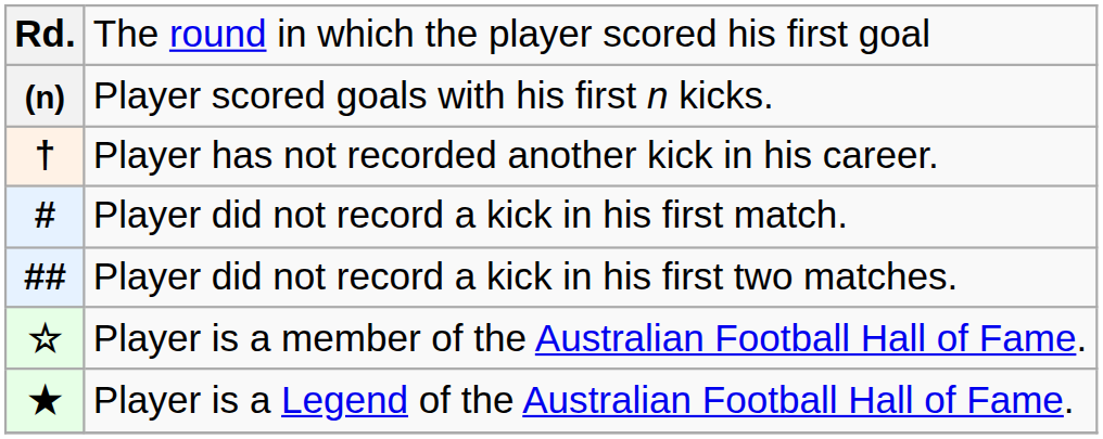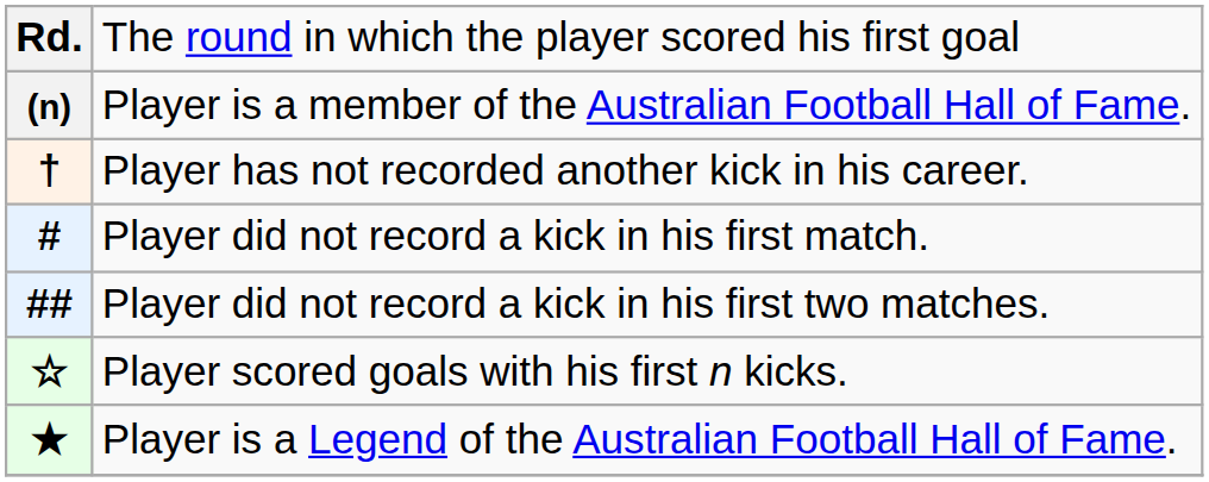 <table class="wikitable plainrowheaders">
 <tr>
 <th scope="row" style="text-align:center"><strong>Rd.</strong></th>
 <td>The <a href='#'>round</a> in which the player scored his first goal</td>
 </tr>
 <tr>
 <th scope="row" style="text-align:center;"><small>(n)</small></th>
-<td>Player scored goals with his first <em>n</em> kicks.<br></td>
+<td>Player is a member of the <a href='#'>Australian Football Hall of Fame</a>.</td>
 </tr>
 <tr>
 <th scope="row" style="text-align:center; background-color:#FFF2E6;">†</th>
 <td>Player has not recorded another kick in his career.</td>
 </tr>
 <tr>
 <th scope="row" style="text-align:center; background-color:#E6F2FF;">#</th>
 <td>Player did not record a kick in his first match.</td>
 </tr>
 <tr>
 <th scope="row" style="text-align:center; background-color:#E6F2FF;">##</th>
 <td>Player did not record a kick in his first two matches.</td>
 </tr>
 <tr>
 <th scope="row" style="text-align:center; background-color:#E6FFE6;">☆</th>
-<td>Player is a member of the <a href='#'>Australian Football Hall of Fame</a>.</td>
+<td>Player scored goals with his first <em>n</em> kicks.<br></td>
 </tr>
 <tr>
 <th scope="row" style="text-align:center; background-color:#E6FFE6;">★</th>
 <td>Player is a <a href='#'>Legend</a> of the <a href='#'>Australian Football Hall of Fame</a>.</td>
 </tr>
 <tr>
 </tr>
 </table>
